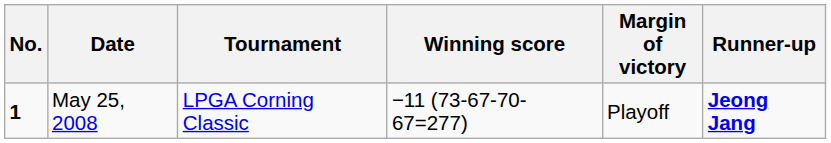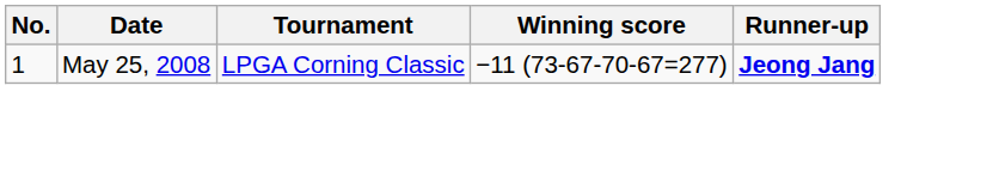 <table class="wikitable" style="font-size:95%;">
 <tr>
 <th>No.</th>
 <th>Date</th>
 <th>Tournament</th>
 <th>Winning score</th>
-<th>Margin of<br>victory</th>
 <th>Runner-up</th>
 </tr>
 <tr>
-<td><strong>1</strong></td>
+<td>1</td>
 <td>May 25, <a href='#'>2008</a></td>
 <td><a href='#'>LPGA Corning Classic</a></td>
 <td>−11 (73-67-70-67=277)</td>
-<td>Playoff</td>
 <td><strong> <a href='#'>Jeong Jang</a></strong></td>
 </tr>
 </table>
